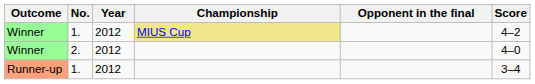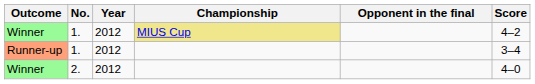 <table class="sortable wikitable">
 <tr>
 <th width="80">Outcome</th>
 <th width="20">No.</th>
 <th width="50">Year</th>
 <th width="275">Championship</th>
 <th width="200">Opponent in the final</th>
 <th width="40">Score</th>
 </tr>
 <tr>
 <td style="background:#98FB98">Winner</td>
 <td>1.</td>
 <td>2012</td>
 <td style="background: khaki;"><a href='#'>MIUS Cup</a></td>
 <td> </td>
 <td style="text-align:center;">4–2</td>
 </tr>
 <tr>
+<td style="background:#ffa07a;">Runner-up</td>
+<td>1.</td>
+<td>2012</td>
+<td></td>
+<td> </td>
+<td style="text-align:center;">3–4</td>
+</tr>
+<tr>
 <td style="background:#98FB98">Winner</td>
 <td>2.</td>
 <td>2012</td>
 <td></td>
 <td> </td>
 <td style="text-align:center;">4–0</td>
 </tr>
-<tr>
-<td style="background:#ffa07a;">Runner-up</td>
-<td>1.</td>
-<td>2012</td>
-<td></td>
-<td> </td>
-<td style="text-align:center;">3–4</td>
-</tr>
 </table>
